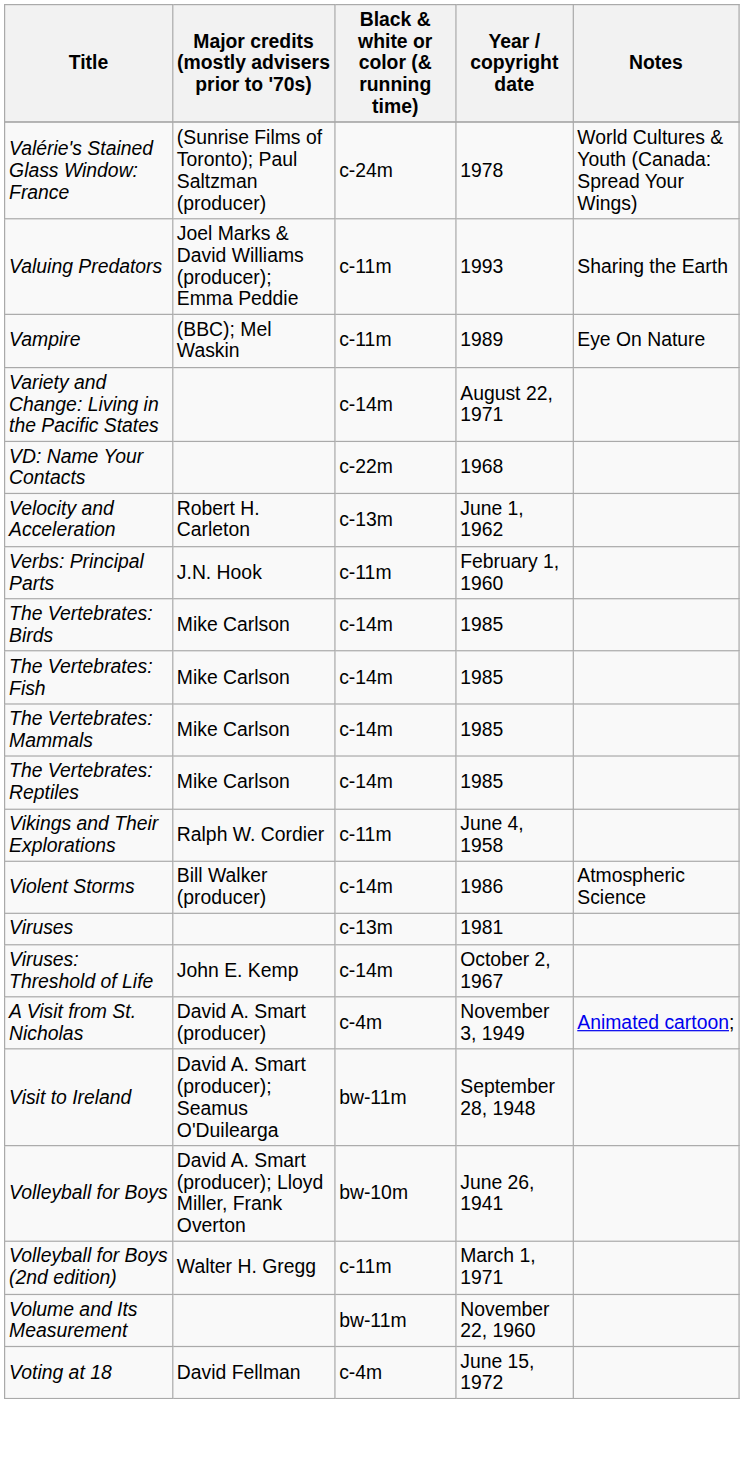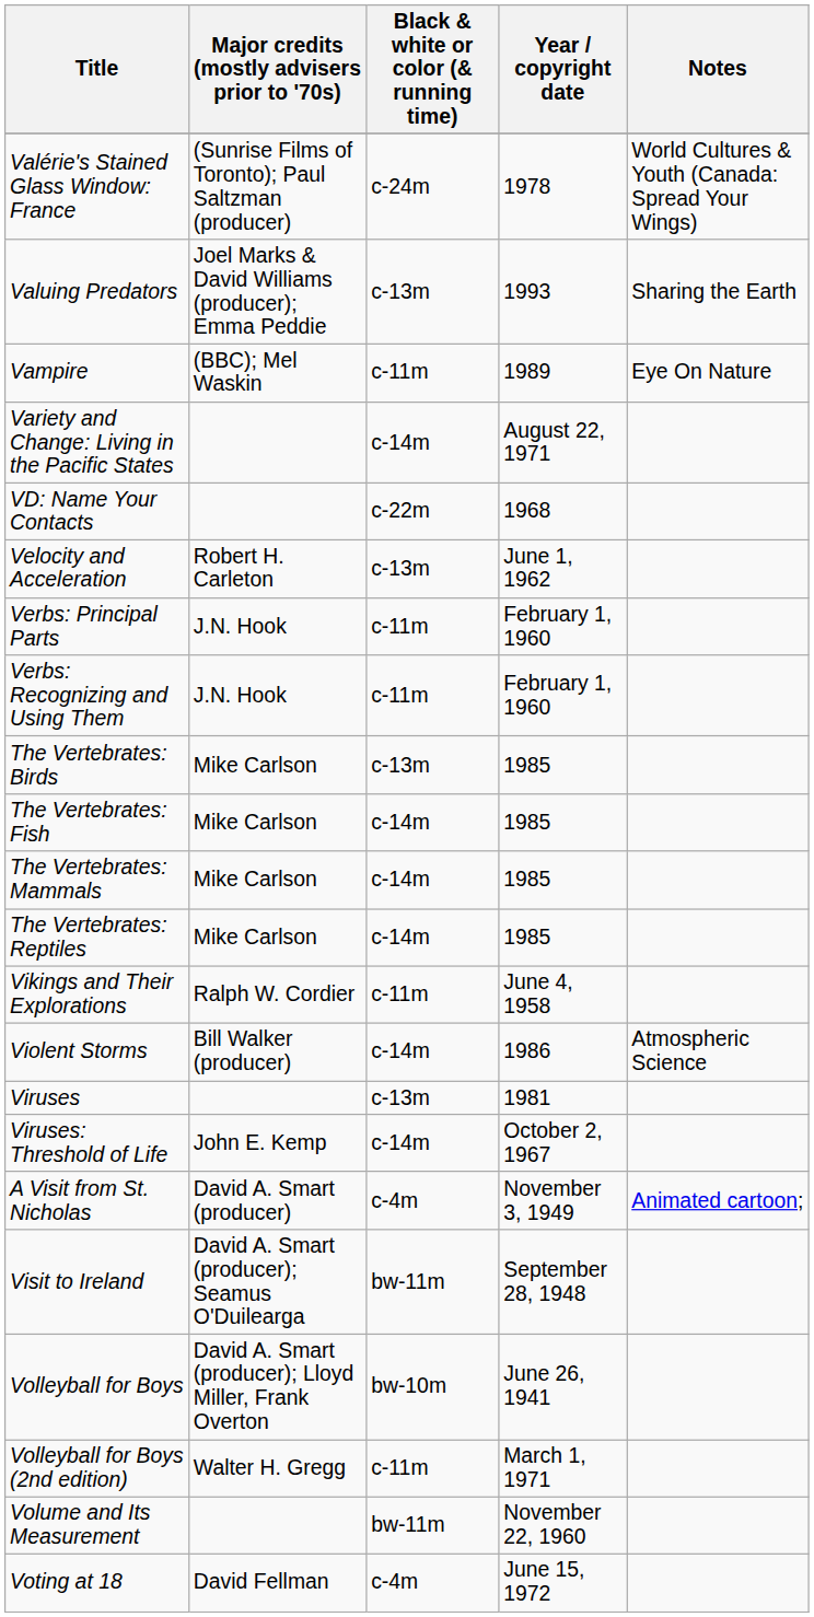 <table class="wikitable sortable" border="1">
 <tr>
 <th>Title</th>
 <th>Major credits (mostly advisers prior to '70s)</th>
 <th>Black & white or color (& running time)</th>
 <th>Year / copyright date</th>
 <th>Notes</th>
 </tr>
 <tr>
 </tr>
 <tr>
 <td><em>Valérie's Stained Glass Window: France</em></td>
 <td>(Sunrise Films of Toronto); Paul Saltzman (producer)</td>
 <td>c-24m</td>
 <td>1978</td>
 <td>World Cultures & Youth (Canada: Spread Your Wings)</td>
 </tr>
 <tr>
 <td><em>Valuing Predators</em></td>
 <td>Joel Marks & David Williams (producer); Emma Peddie</td>
-<td>c-11m</td>
+<td>c-13m</td>
 <td>1993</td>
 <td>Sharing the Earth</td>
 </tr>
 <tr>
 <td><em>Vampire</em></td>
 <td>(BBC); Mel Waskin</td>
 <td>c-11m</td>
 <td>1989</td>
 <td>Eye On Nature</td>
 </tr>
 <tr>
 <td><em>Variety and Change: Living in the Pacific States</em></td>
 <td></td>
 <td>c-14m</td>
 <td>August 22, 1971</td>
 <td></td>
 </tr>
 <tr>
 <td><em>VD: Name Your Contacts</em></td>
 <td></td>
 <td>c-22m</td>
 <td>1968</td>
 <td></td>
 </tr>
 <tr>
 <td><em>Velocity and Acceleration</em></td>
 <td>Robert H. Carleton</td>
 <td>c-13m</td>
 <td>June 1, 1962</td>
 <td></td>
 </tr>
 <tr>
 <td><em>Verbs: Principal Parts</em></td>
 <td>J.N. Hook</td>
 <td>c-11m</td>
 <td>February 1, 1960</td>
 <td></td>
 </tr>
 <tr>
+<td><em>Verbs: Recognizing and Using Them</em></td>
+<td>J.N. Hook</td>
+<td>c-11m</td>
+<td>February 1, 1960</td>
+<td></td>
+</tr>
+<tr>
 <td><em>The Vertebrates: Birds</em></td>
 <td>Mike Carlson</td>
-<td>c-14m</td>
+<td>c-13m</td>
 <td>1985</td>
 <td></td>
 </tr>
 <tr>
 <td><em>The Vertebrates: Fish</em></td>
 <td>Mike Carlson</td>
 <td>c-14m</td>
 <td>1985</td>
 <td></td>
 </tr>
 <tr>
 <td><em>The Vertebrates: Mammals</em></td>
 <td>Mike Carlson</td>
 <td>c-14m</td>
 <td>1985</td>
 <td></td>
 </tr>
 <tr>
 <td><em>The Vertebrates: Reptiles</em></td>
 <td>Mike Carlson</td>
 <td>c-14m</td>
 <td>1985</td>
 <td></td>
 </tr>
 <tr>
 <td><em>Vikings and Their Explorations</em></td>
 <td>Ralph W. Cordier</td>
 <td>c-11m</td>
 <td>June 4, 1958</td>
 <td></td>
 </tr>
 <tr>
 <td><em>Violent Storms</em></td>
 <td>Bill Walker (producer)</td>
 <td>c-14m</td>
 <td>1986</td>
 <td>Atmospheric Science</td>
 </tr>
 <tr>
 <td><em>Viruses</em></td>
 <td></td>
 <td>c-13m</td>
 <td>1981</td>
 <td></td>
 </tr>
 <tr>
 <td><em>Viruses: Threshold of Life</em></td>
 <td>John E. Kemp</td>
 <td>c-14m</td>
 <td>October 2, 1967</td>
 <td></td>
 </tr>
 <tr>
 <td><em>A Visit from St. Nicholas</em></td>
 <td>David A. Smart (producer)</td>
 <td>c-4m</td>
 <td>November 3, 1949</td>
 <td><a href='#'>Animated cartoon</a>; </td>
 </tr>
 <tr>
 <td><em>Visit to Ireland</em></td>
 <td>David A. Smart (producer); Seamus O'Duilearga</td>
 <td>bw-11m</td>
 <td>September 28, 1948</td>
 <td></td>
 </tr>
 <tr>
 <td><em>Volleyball for Boys</em></td>
 <td>David A. Smart (producer); Lloyd Miller, Frank Overton</td>
 <td>bw-10m</td>
 <td>June 26, 1941</td>
 <td></td>
 </tr>
 <tr>
 <td><em>Volleyball for Boys (2nd edition)</em></td>
 <td>Walter H. Gregg</td>
 <td>c-11m</td>
 <td>March 1, 1971</td>
 <td></td>
 </tr>
 <tr>
 <td><em>Volume and Its Measurement</em></td>
 <td></td>
 <td>bw-11m</td>
 <td>November 22, 1960</td>
 <td></td>
 </tr>
 <tr>
 <td><em>Voting at 18</em></td>
 <td>David Fellman</td>
 <td>c-4m</td>
 <td>June 15, 1972</td>
 <td></td>
 </tr>
 </table>
